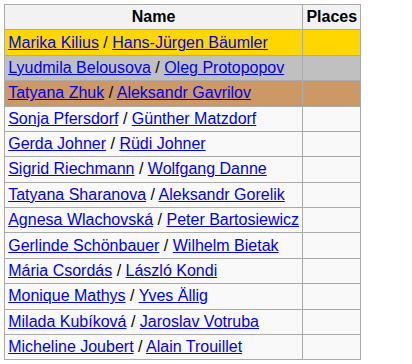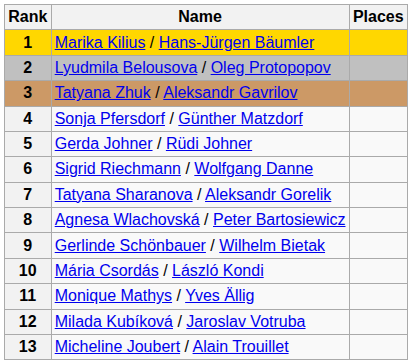 <table class="wikitable">
 <tr>
+<th>Rank</th>
 <th>Name</th>
 <th>Places</th>
 </tr>
 <tr bgcolor="gold">
+<td align="center"><strong>1</strong></td>
 <td> <a href='#'>Marika Kilius</a> / <a href='#'>Hans-Jürgen Bäumler</a></td>
 <td></td>
 </tr>
 <tr bgcolor="silver">
+<td align="center"><strong>2</strong></td>
 <td> <a href='#'>Lyudmila Belousova</a> / <a href='#'>Oleg Protopopov</a></td>
 <td></td>
 </tr>
 <tr bgcolor="cc9966">
+<td align="center"><strong>3</strong></td>
 <td> <a href='#'>Tatyana Zhuk</a> / <a href='#'>Aleksandr Gavrilov</a></td>
 <td></td>
 </tr>
 <tr>
+<th>4</th>
 <td> <a href='#'>Sonja Pfersdorf</a> / <a href='#'>Günther Matzdorf</a></td>
 <td></td>
 </tr>
 <tr>
+<th>5</th>
 <td> <a href='#'>Gerda Johner</a> / <a href='#'>Rüdi Johner</a></td>
 <td></td>
 </tr>
 <tr>
+<th>6</th>
 <td> <a href='#'>Sigrid Riechmann</a> / <a href='#'>Wolfgang Danne</a></td>
 <td></td>
 </tr>
 <tr>
+<th>7</th>
 <td> <a href='#'>Tatyana Sharanova</a> / <a href='#'>Aleksandr Gorelik</a></td>
 <td></td>
 </tr>
 <tr>
+<th>8</th>
 <td> <a href='#'>Agnesa Wlachovská</a> / <a href='#'>Peter Bartosiewicz</a></td>
 <td></td>
 </tr>
 <tr>
+<th>9</th>
 <td> <a href='#'>Gerlinde Schönbauer</a> / <a href='#'>Wilhelm Bietak</a></td>
 <td></td>
 </tr>
 <tr>
+<th>10</th>
 <td> <a href='#'>Mária Csordás</a> / <a href='#'>László Kondi</a></td>
 <td></td>
 </tr>
 <tr>
+<th>11</th>
 <td> <a href='#'>Monique Mathys</a> / <a href='#'>Yves Ällig</a></td>
 <td></td>
 </tr>
 <tr>
+<th>12</th>
 <td> <a href='#'>Milada Kubíková</a> / <a href='#'>Jaroslav Votruba</a></td>
 <td></td>
 </tr>
 <tr>
+<th>13</th>
 <td> <a href='#'>Micheline Joubert</a> / <a href='#'>Alain Trouillet</a></td>
 <td></td>
 </tr>
 </table>
